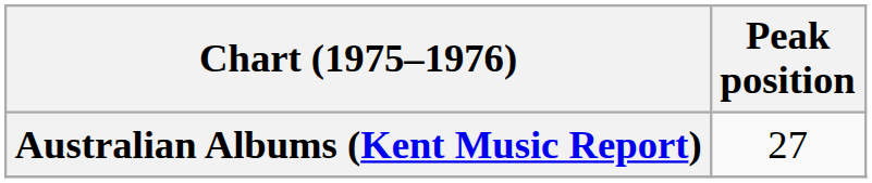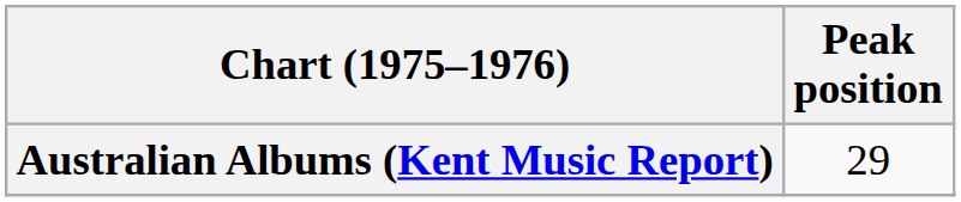 <table class="wikitable sortable plainrowheaders">
 <tr>
 <th scope="col">Chart (1975–1976)</th>
 <th scope="col">Peak<br>position</th>
 </tr>
 <tr>
 <th scope="row">Australian Albums (<a href='#'>Kent Music Report</a>)</th>
-<td align="center">27</td>
+<td align="center">29</td>
 </tr>
 <tr>
 </tr>
 <tr>
 </tr>
 <tr>
 </tr>
 <tr>
 </tr>
 </table>
